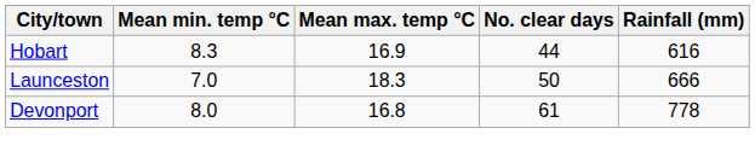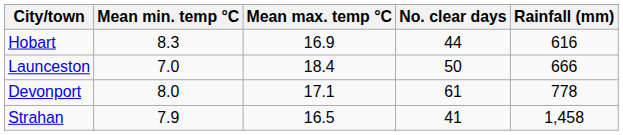 <table class="wikitable">
 <tr>
 <th>City/town</th>
 <th>Mean min. temp °C</th>
 <th>Mean max. temp °C</th>
 <th>No. clear days</th>
 <th>Rainfall (mm)</th>
 </tr>
 <tr>
 <td><a href='#'>Hobart</a></td>
 <td align=center>8.3</td>
 <td align=center>16.9</td>
 <td align=center>44</td>
 <td align=center>616</td>
 </tr>
 <tr>
 <td><a href='#'>Launceston</a></td>
 <td align=center>7.0</td>
-<td align=center>18.3</td>
+<td align=center>18.4</td>
 <td align=center>50</td>
 <td align=center>666</td>
 </tr>
 <tr>
 <td><a href='#'>Devonport</a></td>
 <td align=center>8.0</td>
-<td align=center>16.8</td>
+<td align=center>17.1</td>
 <td align=center>61</td>
 <td align=center>778</td>
 </tr>
+<tr>
+<td><a href='#'>Strahan</a></td>
+<td align=center>7.9</td>
+<td align=center>16.5</td>
+<td align=center>41</td>
+<td align=center>1,458</td>
+</tr>
 </table>
